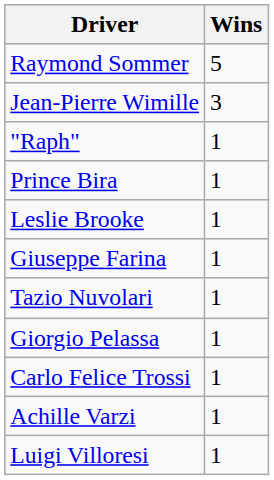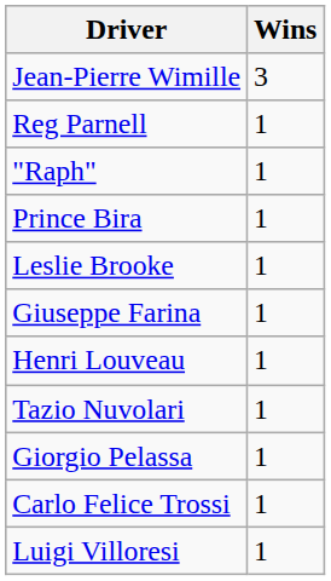 <table class="wikitable" style="font-size:95%">
 <tr>
 <th>Driver</th>
 <th>Wins</th>
 </tr>
 <tr>
-<td> <a href='#'>Raymond Sommer</a></td>
-<td>5</td>
+<td> <a href='#'>Jean-Pierre Wimille</a></td>
+<td>3</td>
 </tr>
 <tr>
-<td> <a href='#'>Jean-Pierre Wimille</a></td>
-<td>3</td>
+<td> <a href='#'>Reg Parnell</a></td>
+<td>1</td>
 </tr>
 <tr>
 <td> <a href='#'>"Raph"</a></td>
 <td>1</td>
 </tr>
 <tr>
 <td> <a href='#'>Prince Bira</a></td>
 <td>1</td>
 </tr>
 <tr>
 <td> <a href='#'>Leslie Brooke</a></td>
 <td>1</td>
 </tr>
 <tr>
 <td> <a href='#'>Giuseppe Farina</a></td>
 <td>1</td>
 </tr>
 <tr>
+<td> <a href='#'>Henri Louveau</a></td>
+<td>1</td>
+</tr>
+<tr>
 <td> <a href='#'>Tazio Nuvolari</a></td>
 <td>1</td>
 </tr>
 <tr>
 <td> <a href='#'>Giorgio Pelassa</a></td>
 <td>1</td>
 </tr>
 <tr>
 <td> <a href='#'>Carlo Felice Trossi</a></td>
 <td>1</td>
 </tr>
 <tr>
-<td> <a href='#'>Achille Varzi</a></td>
-<td>1</td>
-</tr>
-<tr>
 <td> <a href='#'>Luigi Villoresi</a></td>
 <td>1</td>
 </tr>
 </table>
